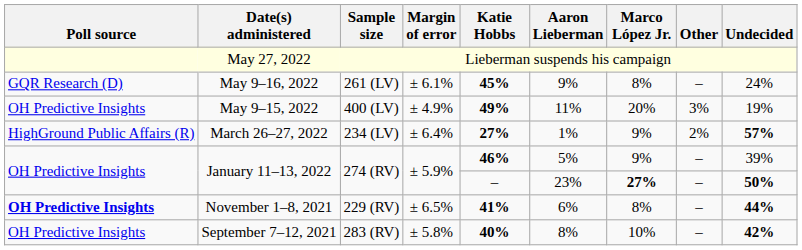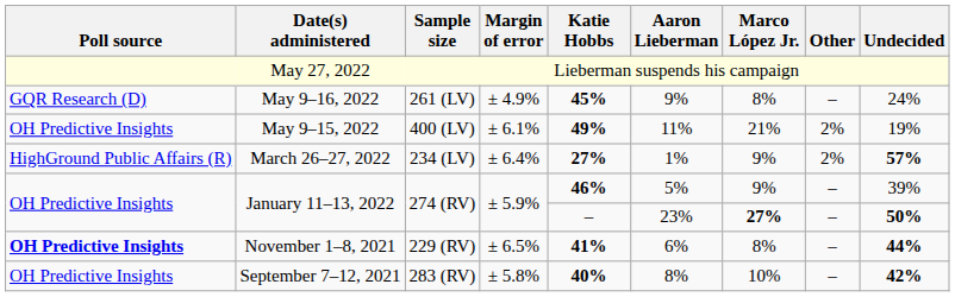 <table class="wikitable" style="font-size:90%;text-align:center;">
 <tr valign=bottom>
 <th>Poll source</th>
 <th>Date(s)<br>administered</th>
 <th>Sample<br>size</th>
 <th>Margin<br>of error</th>
 <th style="width:60px;">Katie<br>Hobbs</th>
 <th style="width:60px;">Aaron<br>Lieberman</th>
 <th style="width:60px;">Marco<br>López Jr.</th>
 <th>Other</th>
 <th>Undecided</th>
 </tr>
 <tr>
 <td style="border-right-style:hidden; background:lightyellow;"></td>
 <td style="border-right-style:hidden; background:lightyellow;">May 27, 2022</td>
 <td colspan="99" style="background:lightyellow;">Lieberman suspends his campaign</td>
 </tr>
 <tr>
 <td style="text-align:left;"><a href='#'>GQR Research (D)</a></td>
 <td>May 9–16, 2022</td>
 <td>261 (LV)</td>
-<td>± 6.1%</td>
+<td>± 4.9%</td>
 <td><strong>45%</strong></td>
 <td>9%</td>
 <td>8%</td>
 <td>–</td>
 <td>24%</td>
 </tr>
 <tr>
 <td style="text-align:left;"><a href='#'>OH Predictive Insights</a></td>
 <td>May 9–15, 2022</td>
 <td>400 (LV)</td>
-<td>± 4.9%</td>
+<td>± 6.1%</td>
 <td><strong>49%</strong></td>
 <td>11%</td>
-<td>20%</td>
-<td>3%</td>
+<td>21%</td>
+<td>2%</td>
 <td>19%</td>
 </tr>
 <tr>
 <td style="text-align:left;"><a href='#'>HighGround Public Affairs (R)</a></td>
 <td>March 26–27, 2022</td>
 <td>234 (LV)</td>
 <td>± 6.4%</td>
 <td><strong>27%</strong></td>
 <td>1%</td>
 <td>9%</td>
 <td>2%</td>
 <td><strong>57%</strong></td>
 </tr>
 <tr>
 <td style="text-align:left;" rowspan="2"><a href='#'>OH Predictive Insights</a></td>
 <td rowspan="2">January 11–13, 2022</td>
 <td rowspan="2">274 (RV)</td>
 <td rowspan="2">± 5.9%</td>
 <td><strong>46%</strong></td>
 <td>5%</td>
 <td>9%</td>
 <td>–</td>
 <td>39%</td>
 </tr>
 <tr>
 <td>–</td>
 <td>23%</td>
 <td><strong>27%</strong></td>
 <td>–</td>
 <td><strong>50%</strong></td>
 </tr>
 <tr>
 <td style="text-align:left;"><strong><a href='#'>OH Predictive Insights</a></strong></td>
 <td>November 1–8, 2021</td>
 <td>229 (RV)</td>
 <td>± 6.5%</td>
 <td><strong>41%</strong></td>
 <td>6%</td>
 <td>8%</td>
 <td>–</td>
 <td><strong>44%</strong></td>
 </tr>
 <tr>
 <td style="text-align:left;"><a href='#'>OH Predictive Insights</a></td>
 <td>September 7–12, 2021</td>
 <td>283 (RV)</td>
 <td>± 5.8%</td>
 <td><strong>40%</strong></td>
 <td>8%</td>
 <td>10%</td>
 <td>–</td>
 <td><strong>42%</strong></td>
 </tr>
 </table>
